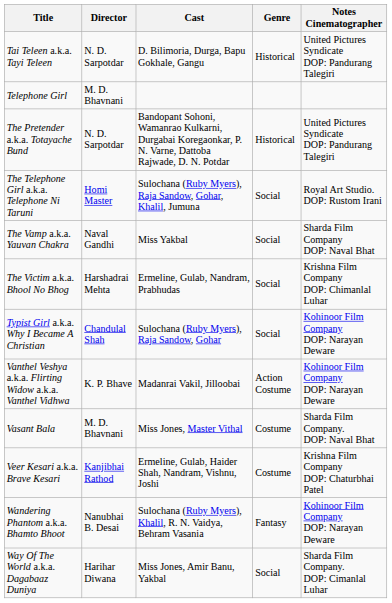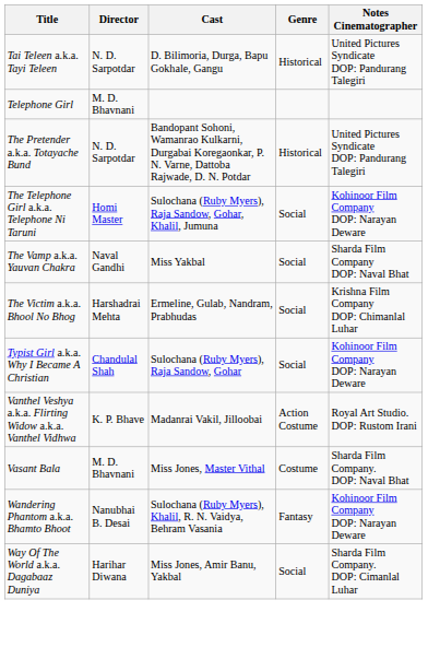 <table class="wikitable">
 <tr>
 <th>Title</th>
 <th>Director</th>
 <th>Cast</th>
 <th>Genre</th>
 <th>Notes<br>Cinematographer</th>
 </tr>
 <tr>
 <td><em>Tai Teleen</em> a.k.a. <em>Tayi Teleen</em></td>
 <td>N. D. Sarpotdar</td>
 <td>D. Bilimoria, Durga, Bapu Gokhale, Gangu</td>
 <td>Historical</td>
 <td>United Pictures Syndicate<br>DOP: Pandurang Talegiri</td>
 </tr>
 <tr>
 <td><em>Telephone Girl</em></td>
 <td>M. D. Bhavnani</td>
 <td></td>
 <td></td>
 <td></td>
 </tr>
 <tr>
 <td><em>The Pretender</em> a.k.a. <em>Totayache Bund</em></td>
 <td>N. D. Sarpotdar</td>
 <td>Bandopant Sohoni, Wamanrao Kulkarni, Durgabai Koregaonkar, P. N. Varne, Dattoba Rajwade, D. N. Potdar</td>
 <td>Historical</td>
 <td>United Pictures Syndicate<br>DOP: Pandurang Talegiri</td>
 </tr>
 <tr>
 <td><em>The Telephone Girl</em> a.k.a. <em>Telephone Ni Taruni</em></td>
 <td><a href='#'>Homi Master</a></td>
 <td>Sulochana (<a href='#'>Ruby Myers</a>), <a href='#'>Raja Sandow</a>, <a href='#'>Gohar</a>, <a href='#'>Khalil</a>, Jumuna</td>
 <td>Social</td>
-<td>Royal Art Studio. <br>DOP: Rustom Irani</td>
+<td><a href='#'>Kohinoor Film Company</a><br>DOP: Narayan Deware</td>
 </tr>
 <tr>
 <td><em>The Vamp</em> a.k.a. <em>Yauvan Chakra</em></td>
 <td>Naval Gandhi</td>
 <td>Miss Yakbal</td>
 <td>Social</td>
 <td>Sharda Film Company<br>DOP: Naval Bhat</td>
 </tr>
 <tr>
 <td><em>The Victim</em> a.k.a. <em>Bhool No Bhog</em></td>
 <td>Harshadrai Mehta</td>
 <td>Ermeline, Gulab, Nandram, Prabhudas</td>
 <td>Social</td>
 <td>Krishna Film Company<br>DOP: Chimanlal Luhar</td>
 </tr>
 <tr>
 <td><em><a href='#'>Typist Girl</a></em> a.k.a. <em>Why I Became A Christian</em></td>
 <td><a href='#'>Chandulal Shah</a></td>
 <td>Sulochana (<a href='#'>Ruby Myers</a>), <a href='#'>Raja Sandow</a>, <a href='#'>Gohar</a></td>
 <td>Social</td>
 <td><a href='#'>Kohinoor Film Company</a><br>DOP: Narayan Deware</td>
 </tr>
 <tr>
 <td><em>Vanthel Veshya</em> a.k.a. <em>Flirting Widow</em> a.k.a. <em>Vanthel Vidhwa</em></td>
 <td>K. P. Bhave</td>
 <td>Madanrai Vakil, Jilloobai</td>
 <td>Action Costume</td>
-<td><a href='#'>Kohinoor Film Company</a><br>DOP: Narayan Deware</td>
+<td>Royal Art Studio. <br>DOP: Rustom Irani</td>
 </tr>
 <tr>
 <td><em>Vasant Bala</em></td>
 <td>M. D. Bhavnani</td>
 <td>Miss Jones, <a href='#'>Master Vithal</a></td>
 <td>Costume</td>
 <td>Sharda Film Company.<br>DOP: Naval Bhat</td>
-</tr>
-<tr>
-<td><em>Veer Kesari</em> a.k.a. <em>Brave Kesari</em></td>
-<td><a href='#'>Kanjibhai Rathod</a></td>
-<td>Ermeline, Gulab, Haider Shah, Nandram, Vishnu, Joshi</td>
-<td>Costume</td>
-<td>Krishna Film Company<br>DOP: Chaturbhai Patel</td>
 </tr>
 <tr>
 <td><em>Wandering Phantom</em> a.k.a. <em>Bhamto Bhoot</em></td>
 <td>Nanubhai B. Desai</td>
 <td>Sulochana (<a href='#'>Ruby Myers</a>), <a href='#'>Khalil</a>, R. N. Vaidya, Behram Vasania</td>
 <td>Fantasy</td>
 <td><a href='#'>Kohinoor Film Company</a><br>DOP: Narayan Deware</td>
 </tr>
 <tr>
 <td><em>Way Of The World</em> a.k.a. <em>Dagabaaz Duniya</em></td>
 <td>Harihar Diwana</td>
 <td>Miss Jones, Amir Banu, Yakbal</td>
 <td>Social</td>
 <td>Sharda Film Company.<br>DOP: Cimanlal Luhar</td>
 </tr>
 </table>
